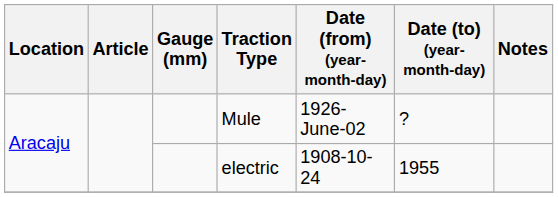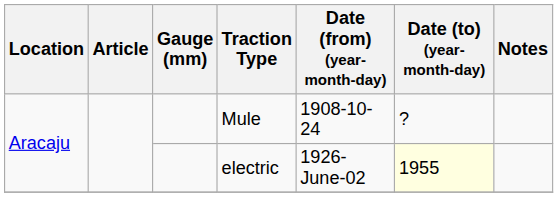 <table class="wikitable sortable">
 <tr>
 <th>Location</th>
 <th>Article</th>
 <th>Gauge<br> (mm)</th>
 <th>Traction<br>Type</th>
 <th width=80px>Date (from)<br><small>(year-month-day)</small></th>
 <th width=80px>Date (to)<br><small>(year-month-day)</small></th>
 <th>Notes</th>
 </tr>
 <tr>
 <td rowspan="2"><a href='#'>Aracaju</a></td>
 <td rowspan="2"> </td>
 <td align=right></td>
 <td>Mule</td>
-<td>1926-June-02</td>
+<td>1908-10-24</td>
 <td>?</td>
 <td></td>
 </tr>
 <tr>
 <td align=right></td>
 <td>electric</td>
-<td>1908-10-24</td>
-<td>1955</td>
+<td>1926-June-02</td>
+<td style="background: lightyellow;">1955</td>
 <td></td>
 </tr>
 <tr>
 </tr>
 </table>
